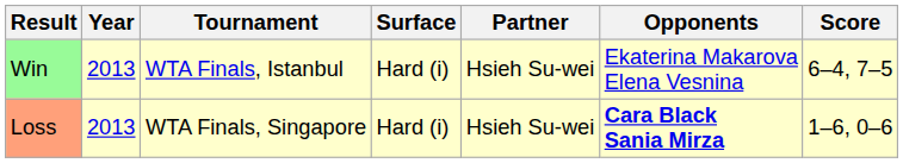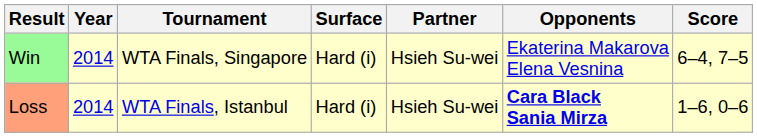 <table class="sortable wikitable">
 <tr>
 <th>Result</th>
 <th>Year</th>
 <th>Tournament</th>
 <th>Surface</th>
 <th>Partner</th>
 <th>Opponents</th>
 <th class="unsortable">Score</th>
 </tr>
 <tr style="background:#ffc;">
 <td style="background:#98fb98;">Win</td>
-<td><a href='#'>2013</a></td>
-<td><a href='#'>WTA Finals</a>, Istanbul</td>
+<td><a href='#'>2014</a></td>
+<td>WTA Finals, Singapore</td>
 <td>Hard (i)</td>
 <td> Hsieh Su-wei</td>
 <td> <a href='#'>Ekaterina Makarova</a> <br>  <a href='#'>Elena Vesnina</a></td>
 <td>6–4, 7–5</td>
 </tr>
 <tr style="background:#ffc;">
 <td style="background:#ffa07a;">Loss</td>
-<td><a href='#'>2013</a></td>
-<td>WTA Finals, Singapore</td>
+<td><a href='#'>2014</a></td>
+<td><a href='#'>WTA Finals</a>, Istanbul</td>
 <td>Hard (i)</td>
 <td> Hsieh Su-wei</td>
 <td><strong> <a href='#'>Cara Black</a> <br>  <a href='#'>Sania Mirza</a></strong></td>
 <td>1–6, 0–6</td>
 </tr>
 </table>
